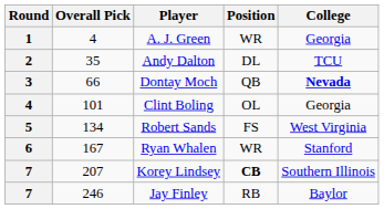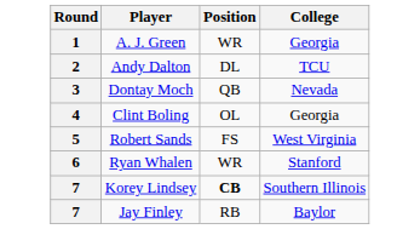 <table class="wikitable" style="margin:auto;">
 <tr>
 <th>Round</th>
-<th>Overall Pick</th>
 <th>Player</th>
 <th>Position</th>
 <th>College</th>
 </tr>
 <tr style="text-align:center;">
 <th>1</th>
-<td>4</td>
 <td><a href='#'>A. J. Green</a></td>
 <td>WR</td>
 <td><a href='#'>Georgia</a></td>
 </tr>
 <tr style="text-align:center;">
 <th>2</th>
-<td>35</td>
 <td><a href='#'>Andy Dalton</a></td>
 <td>DL</td>
 <td><a href='#'>TCU</a></td>
 </tr>
 <tr style="text-align:center;">
 <th>3</th>
-<td>66</td>
 <td><a href='#'>Dontay Moch</a></td>
 <td>QB</td>
-<td><strong><a href='#'>Nevada</a></strong></td>
+<td><a href='#'>Nevada</a></td>
 </tr>
 <tr style="text-align:center;">
 <th>4</th>
-<td>101</td>
 <td><a href='#'>Clint Boling</a></td>
 <td>OL</td>
 <td>Georgia</td>
 </tr>
 <tr style="text-align:center;">
 <th>5</th>
-<td>134</td>
 <td><a href='#'>Robert Sands</a></td>
 <td>FS</td>
 <td><a href='#'>West Virginia</a></td>
 </tr>
 <tr style="text-align:center;">
 <th>6</th>
-<td>167</td>
 <td><a href='#'>Ryan Whalen</a></td>
 <td>WR</td>
 <td><a href='#'>Stanford</a></td>
 </tr>
 <tr style="text-align:center;">
 <th>7</th>
-<td>207</td>
 <td><a href='#'>Korey Lindsey</a></td>
 <td><strong>CB</strong></td>
 <td><a href='#'>Southern Illinois</a></td>
 </tr>
 <tr style="text-align:center;">
 <th>7</th>
-<td>246</td>
 <td><a href='#'>Jay Finley</a></td>
 <td>RB</td>
 <td><a href='#'>Baylor</a></td>
 </tr>
 </table>
